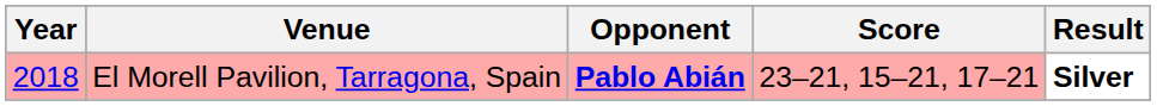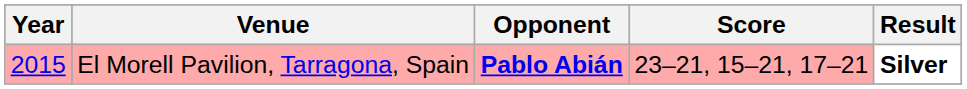 <table class="sortable wikitable" style="font-size: 90%;">
 <tr>
 <th>Year</th>
 <th>Venue</th>
 <th>Opponent</th>
 <th>Score</th>
 <th>Result</th>
 </tr>
 <tr style="background:#FFAAAA">
-<td align="center"><a href='#'>2018</a></td>
+<td align="center"><a href='#'>2015</a></td>
 <td align="left">El Morell Pavilion, <a href='#'>Tarragona</a>, Spain</td>
 <td align="left"><strong> <a href='#'>Pablo Abián</a></strong></td>
 <td align="left">23–21, 15–21, 17–21</td>
 <td style="text-align:left; background:white"> <strong>Silver</strong></td>
 </tr>
 </table>
